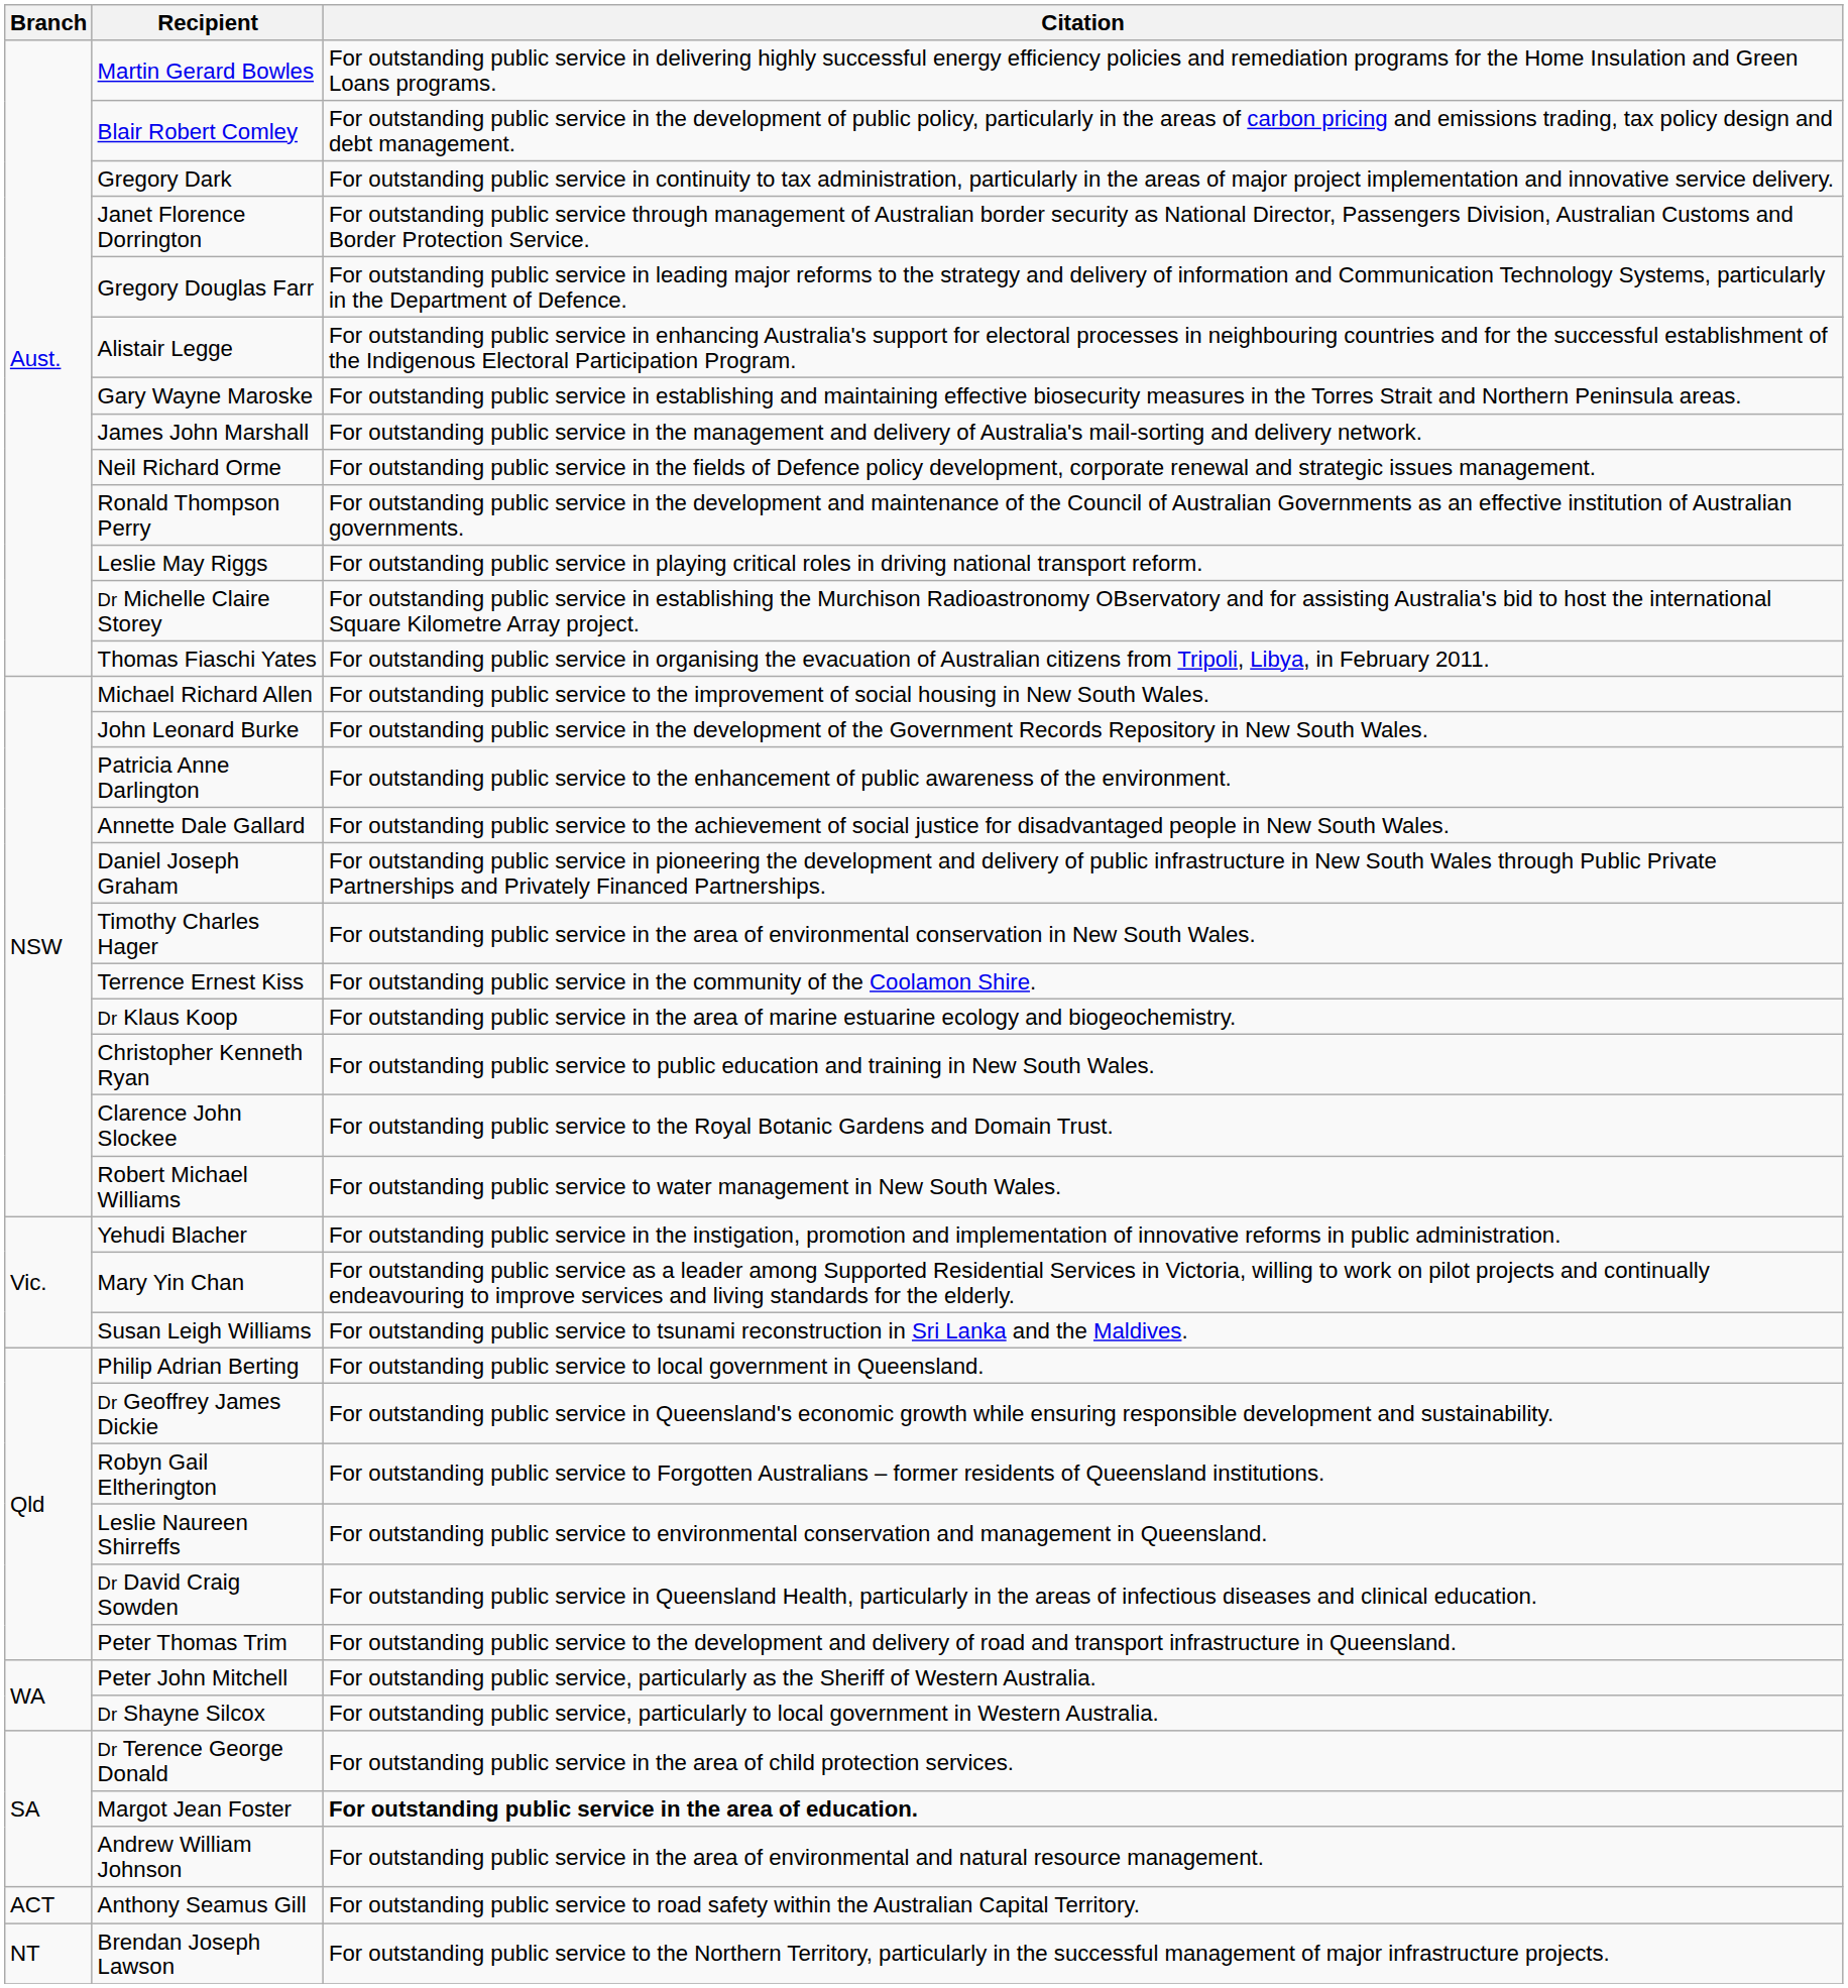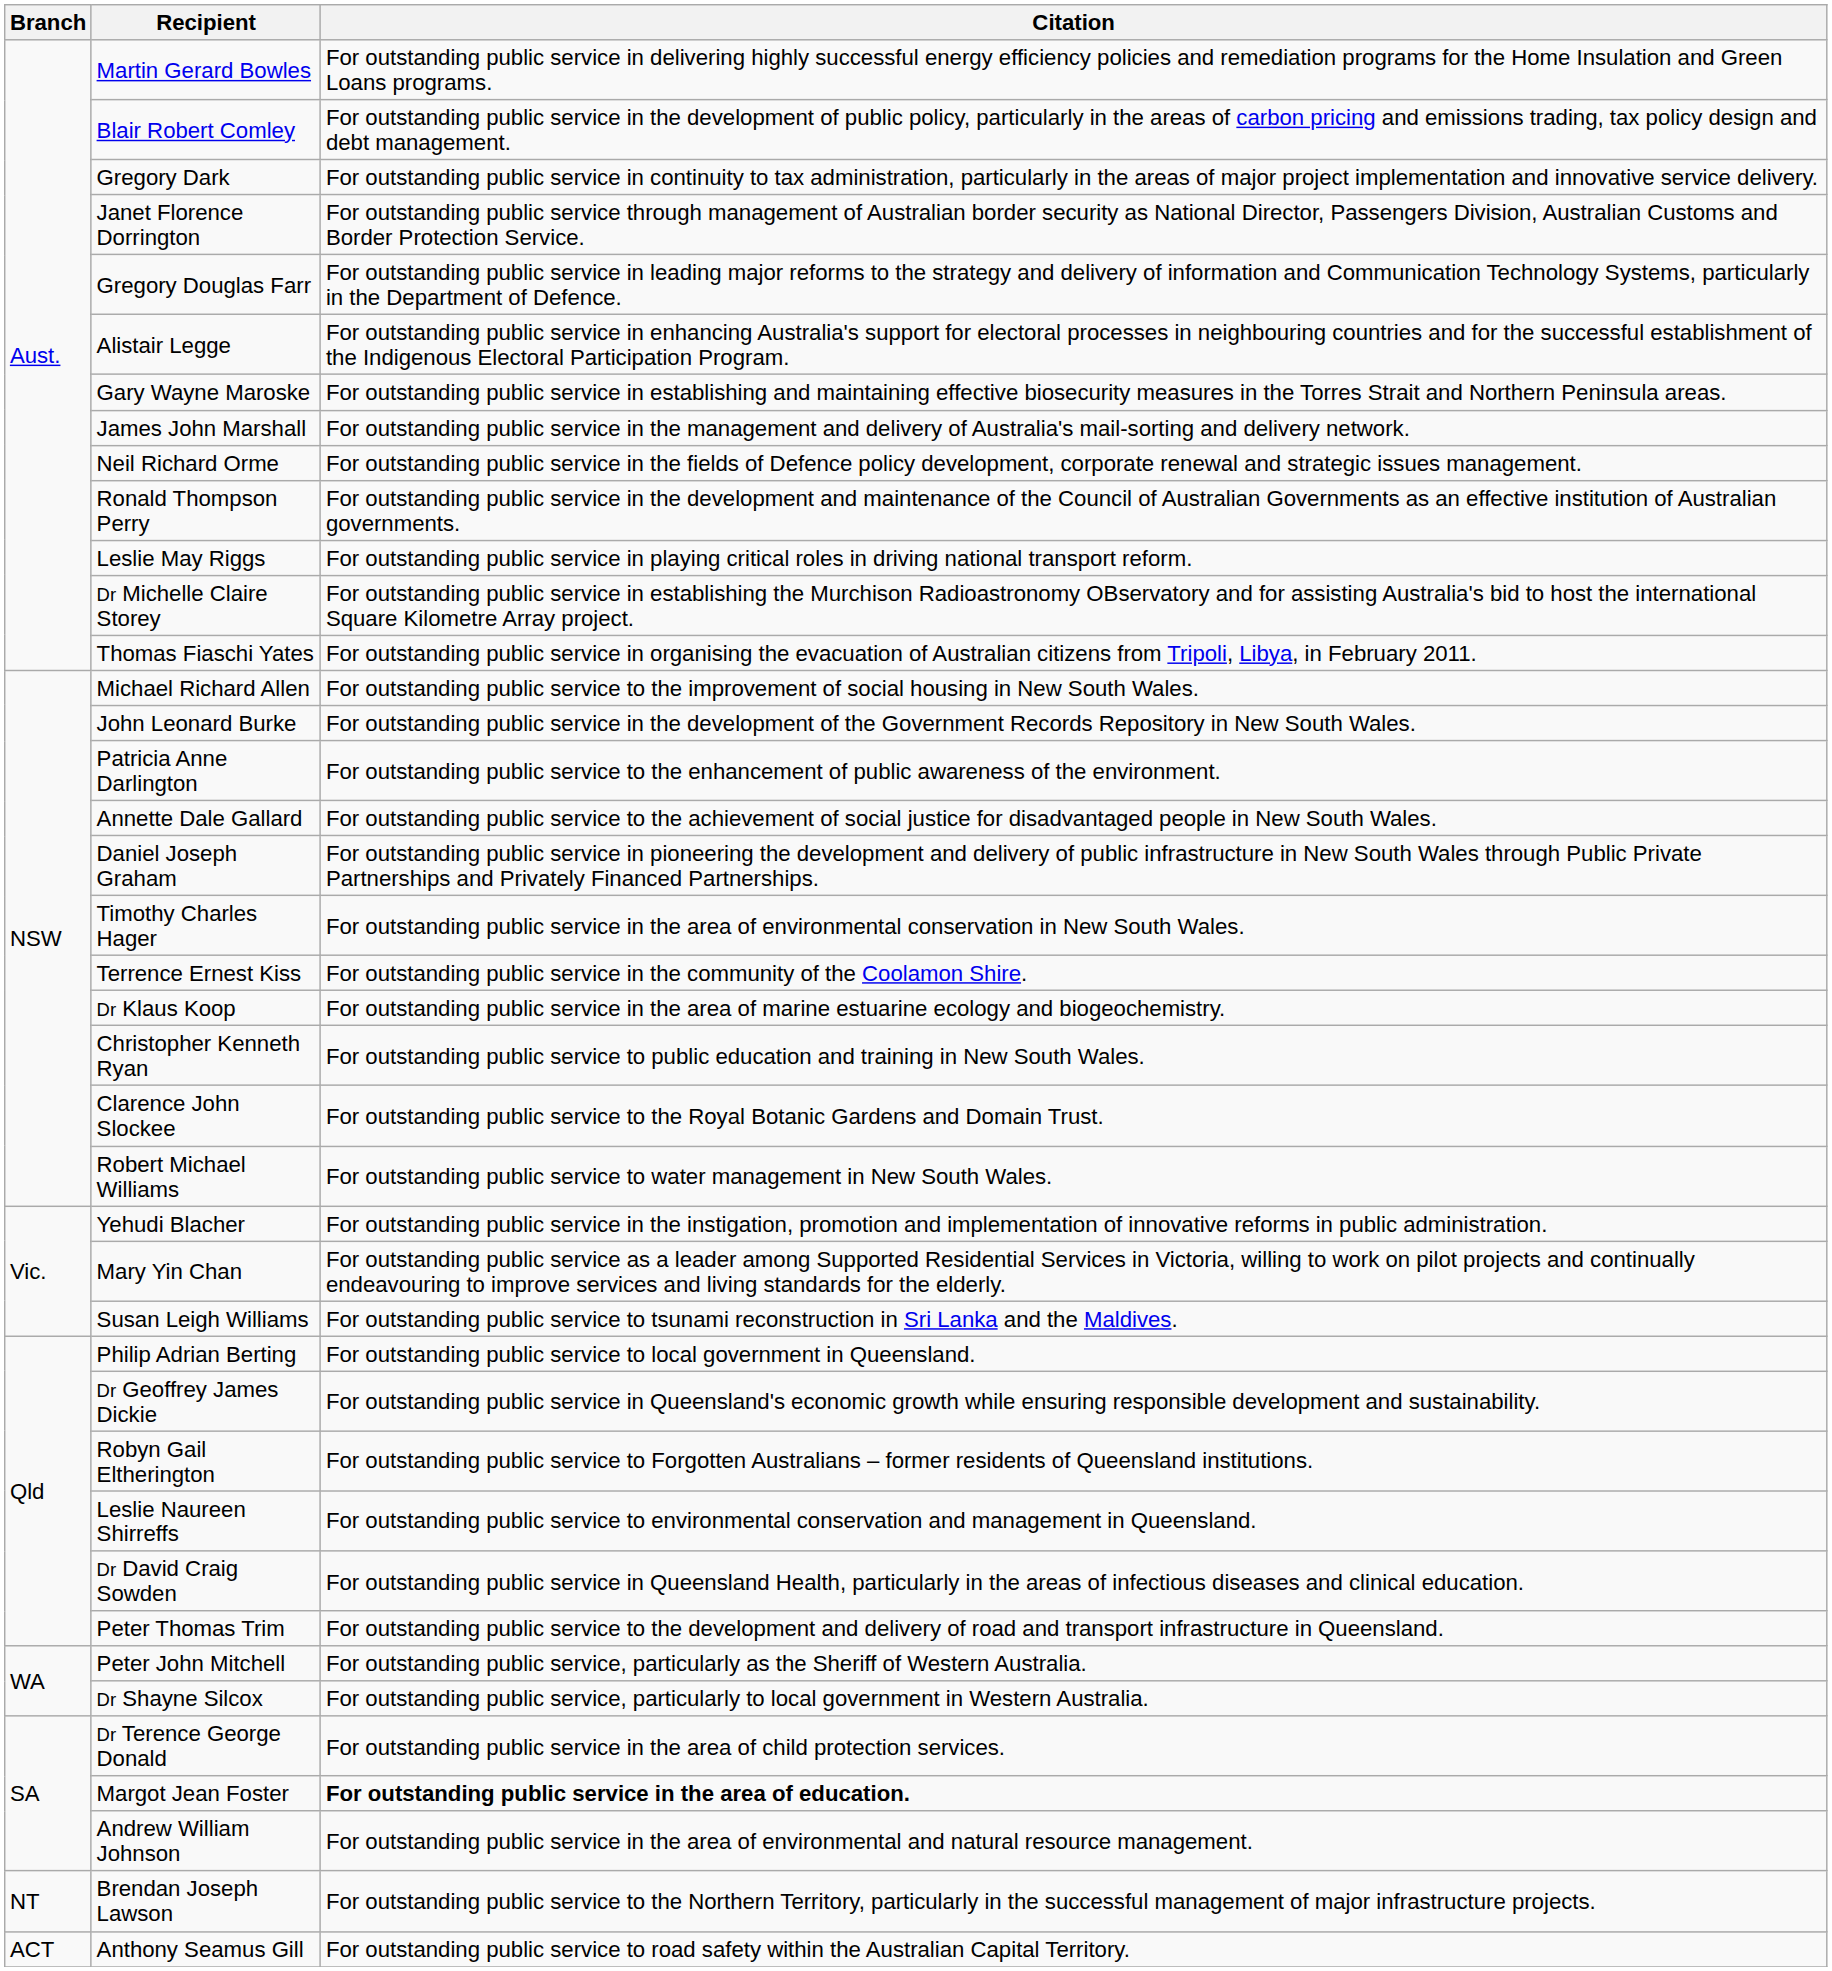 <table class="wikitable" style="font-size:95%;">
 <tr>
 <th>Branch</th>
 <th scope="col" width="150">Recipient</th>
 <th>Citation</th>
 </tr>
 <tr>
 <td rowspan="13"><a href='#'>Aust.</a></td>
 <td><a href='#'>Martin Gerard Bowles</a></td>
 <td>For outstanding public service in delivering highly successful energy efficiency policies and remediation programs for the Home Insulation and Green Loans programs.</td>
 </tr>
 <tr>
 <td><a href='#'>Blair Robert Comley</a></td>
 <td>For outstanding public service in the development of public policy, particularly in the areas of <a href='#'>carbon pricing</a> and emissions trading, tax policy design and debt management.</td>
 </tr>
 <tr>
 <td>Gregory Dark</td>
 <td>For outstanding public service in continuity to tax administration, particularly in the areas of major project implementation and innovative service delivery.</td>
 </tr>
 <tr>
 <td>Janet Florence Dorrington</td>
 <td>For outstanding public service through management of Australian border security as National Director, Passengers Division, Australian Customs and Border Protection Service.</td>
 </tr>
 <tr>
 <td>Gregory Douglas Farr</td>
 <td>For outstanding public service in leading major reforms to the strategy and delivery of information and Communication Technology Systems, particularly in the Department of Defence.</td>
 </tr>
 <tr>
 <td>Alistair Legge</td>
 <td>For outstanding public service in enhancing Australia's support for electoral processes in neighbouring countries and for the successful establishment of the Indigenous Electoral Participation Program.</td>
 </tr>
 <tr>
 <td>Gary Wayne Maroske</td>
 <td>For outstanding public service in establishing and maintaining effective biosecurity measures in the Torres Strait and Northern Peninsula areas.</td>
 </tr>
 <tr>
 <td>James John Marshall</td>
 <td>For outstanding public service in the management and delivery of Australia's mail-sorting and delivery network.</td>
 </tr>
 <tr>
 <td>Neil Richard Orme</td>
 <td>For outstanding public service in the fields of Defence policy development, corporate renewal and strategic issues management.</td>
 </tr>
 <tr>
 <td>Ronald Thompson Perry</td>
 <td>For outstanding public service in the development and maintenance of the Council of Australian Governments as an effective institution of Australian governments.</td>
 </tr>
 <tr>
 <td>Leslie May Riggs</td>
 <td>For outstanding public service in playing critical roles in driving national transport reform.</td>
 </tr>
 <tr>
 <td><small>Dr</small> Michelle Claire Storey</td>
 <td>For outstanding public service in establishing the Murchison Radioastronomy OBservatory and for assisting Australia's bid to host the international Square Kilometre Array project.</td>
 </tr>
 <tr>
 <td>Thomas Fiaschi Yates</td>
 <td>For outstanding public service in organising the evacuation of Australian citizens from <a href='#'>Tripoli</a>, <a href='#'>Libya</a>, in February 2011.</td>
 </tr>
 <tr>
 <td rowspan="11">NSW</td>
 <td>Michael Richard Allen</td>
 <td>For outstanding public service to the improvement of social housing in New South Wales.</td>
 </tr>
 <tr>
 <td>John Leonard Burke</td>
 <td>For outstanding public service in the development of the Government Records Repository in New South Wales.</td>
 </tr>
 <tr>
 <td>Patricia Anne Darlington</td>
 <td>For outstanding public service to the enhancement of public awareness of the environment.</td>
 </tr>
 <tr>
 <td>Annette Dale Gallard</td>
 <td>For outstanding public service to the achievement of social justice for disadvantaged people in New South Wales.</td>
 </tr>
 <tr>
 <td>Daniel Joseph Graham</td>
 <td>For outstanding public service in pioneering the development and delivery of public infrastructure in New South Wales through Public Private Partnerships and Privately Financed Partnerships.</td>
 </tr>
 <tr>
 <td>Timothy Charles Hager</td>
 <td>For outstanding public service in the area of environmental conservation in New South Wales.</td>
 </tr>
 <tr>
 <td>Terrence Ernest Kiss</td>
 <td>For outstanding public service in the community of the <a href='#'>Coolamon Shire</a>.</td>
 </tr>
 <tr>
 <td><small>Dr</small> Klaus Koop</td>
 <td>For outstanding public service in the area of marine estuarine ecology and biogeochemistry.</td>
 </tr>
 <tr>
 <td>Christopher Kenneth Ryan</td>
 <td>For outstanding public service to public education and training in New South Wales.</td>
 </tr>
 <tr>
 <td>Clarence John Slockee</td>
 <td>For outstanding public service to the Royal Botanic Gardens and Domain Trust.</td>
 </tr>
 <tr>
 <td>Robert Michael Williams</td>
 <td>For outstanding public service to water management in New South Wales.</td>
 </tr>
 <tr>
 <td rowspan="3">Vic.</td>
 <td>Yehudi Blacher</td>
 <td>For outstanding public service in the instigation, promotion and implementation of innovative reforms in public administration.</td>
 </tr>
 <tr>
 <td>Mary Yin Chan</td>
 <td>For outstanding public service as a leader among Supported Residential Services in Victoria, willing to work on pilot projects and continually endeavouring to improve services and living standards for the elderly.</td>
 </tr>
 <tr>
 <td>Susan Leigh Williams</td>
 <td>For outstanding public service to tsunami reconstruction in <a href='#'>Sri Lanka</a> and the <a href='#'>Maldives</a>.</td>
 </tr>
 <tr>
 <td rowspan="6">Qld</td>
 <td>Philip Adrian Berting</td>
 <td>For outstanding public service to local government in Queensland.</td>
 </tr>
 <tr>
 <td><small>Dr</small> Geoffrey James Dickie</td>
 <td>For outstanding public service in Queensland's economic growth while ensuring responsible development and sustainability.</td>
 </tr>
 <tr>
 <td>Robyn Gail Eltherington</td>
 <td>For outstanding public service to Forgotten Australians – former residents of Queensland institutions.</td>
 </tr>
 <tr>
 <td>Leslie Naureen Shirreffs</td>
 <td>For outstanding public service to environmental conservation and management in Queensland.</td>
 </tr>
 <tr>
 <td><small>Dr</small> David Craig Sowden</td>
 <td>For outstanding public service in Queensland Health, particularly in the areas of infectious diseases and clinical education.</td>
 </tr>
 <tr>
 <td>Peter Thomas Trim</td>
 <td>For outstanding public service to the development and delivery of road and transport infrastructure in Queensland.</td>
 </tr>
 <tr>
 <td rowspan="2">WA</td>
 <td>Peter John Mitchell</td>
 <td>For outstanding public service, particularly as the Sheriff of Western Australia.</td>
 </tr>
 <tr>
 <td><small>Dr</small> Shayne Silcox</td>
 <td>For outstanding public service, particularly to local government in Western Australia.</td>
 </tr>
 <tr>
 <td rowspan="3">SA</td>
 <td><small>Dr</small> Terence George Donald</td>
 <td>For outstanding public service in the area of child protection services.</td>
 </tr>
 <tr>
 <td>Margot Jean Foster</td>
 <td><strong>For outstanding public service in the area of education.</strong></td>
 </tr>
 <tr>
 <td>Andrew William Johnson</td>
 <td>For outstanding public service in the area of environmental and natural resource management.</td>
 </tr>
 <tr>
+<td>NT</td>
+<td>Brendan Joseph Lawson</td>
+<td>For outstanding public service to the Northern Territory, particularly in the successful management of major infrastructure projects.</td>
+</tr>
+<tr>
 <td>ACT</td>
 <td>Anthony Seamus Gill</td>
 <td>For outstanding public service to road safety within the Australian Capital Territory.</td>
 </tr>
-<tr>
-<td>NT</td>
-<td>Brendan Joseph Lawson</td>
-<td>For outstanding public service to the Northern Territory, particularly in the successful management of major infrastructure projects.</td>
-</tr>
 </table>
